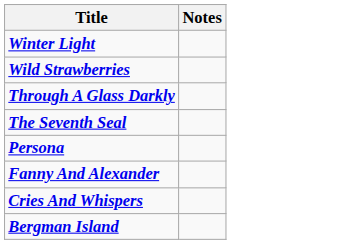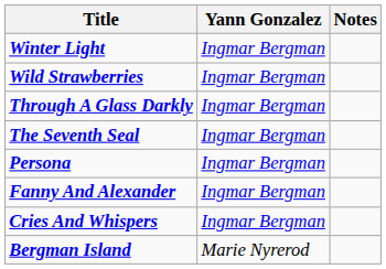 <table class="wikitable">
 <tr>
 <th>Title</th>
+<th>Yann Gonzalez</th>
 <th>Notes</th>
 </tr>
 <tr>
 <td><strong><em><a href='#'>Winter Light</a></em></strong></td>
+<td><em><a href='#'>Ingmar Bergman</a></em></td>
 <td></td>
 </tr>
 <tr>
 <td><em><a href='#'><strong>Wild Strawberries</strong></a></em></td>
+<td><em><a href='#'>Ingmar Bergman</a></em></td>
 <td></td>
 </tr>
 <tr>
 <td><strong><em><a href='#'>Through A Glass Darkly</a></em></strong></td>
+<td><em><a href='#'>Ingmar Bergman</a></em></td>
 <td></td>
 </tr>
 <tr>
 <td><strong><em><a href='#'>The Seventh Seal</a></em></strong></td>
+<td><em><a href='#'>Ingmar Bergman</a></em></td>
 <td></td>
 </tr>
 <tr>
 <td><em><a href='#'><strong>Persona</strong></a></em></td>
+<td><em><a href='#'>Ingmar Bergman</a></em></td>
 <td></td>
 </tr>
 <tr>
 <td><em><a href='#'><strong>Fanny And Alexander</strong></a></em></td>
+<td><em><a href='#'>Ingmar Bergman</a></em></td>
 <td></td>
 </tr>
 <tr>
 <td><strong><em><a href='#'>Cries And Whispers</a></em></strong></td>
+<td><em><a href='#'>Ingmar Bergman</a></em></td>
 <td></td>
 </tr>
 <tr>
 <td><strong><em><a href='#'>Bergman Island</a></em></strong></td>
+<td><em>Marie Nyrerod</em></td>
 <td></td>
 </tr>
 </table>
